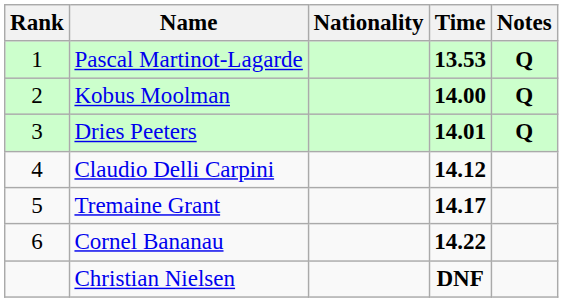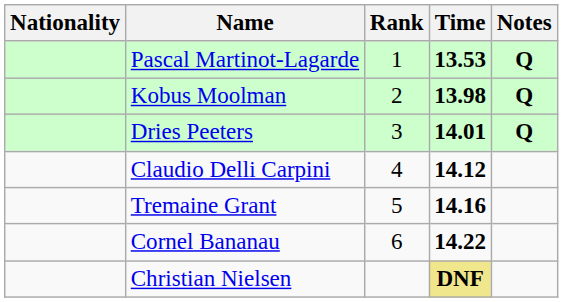 <table class="wikitable sortable" style="text-align:center">
 <tr>
+<th>Nationality</th>
+<th>Name</th>
 <th>Rank</th>
-<th>Name</th>
-<th>Nationality</th>
 <th>Time</th>
 <th>Notes</th>
 </tr>
 <tr bgcolor=ccffcc>
+<td align=left></td>
+<td align=left><a href='#'>Pascal Martinot-Lagarde</a></td>
 <td>1</td>
-<td align=left><a href='#'>Pascal Martinot-Lagarde</a></td>
-<td align=left></td>
 <td><strong>13.53</strong></td>
 <td><strong>Q</strong></td>
 </tr>
 <tr bgcolor=ccffcc>
+<td align=left></td>
+<td align=left><a href='#'>Kobus Moolman</a></td>
 <td>2</td>
-<td align=left><a href='#'>Kobus Moolman</a></td>
-<td align=left></td>
-<td><strong>14.00</strong></td>
+<td><strong>13.98</strong></td>
 <td><strong>Q</strong></td>
 </tr>
 <tr bgcolor=ccffcc>
+<td align=left></td>
+<td align=left><a href='#'>Dries Peeters</a></td>
 <td>3</td>
-<td align=left><a href='#'>Dries Peeters</a></td>
-<td align=left></td>
 <td><strong>14.01</strong></td>
 <td><strong>Q</strong></td>
 </tr>
 <tr>
+<td align=left></td>
+<td align=left><a href='#'>Claudio Delli Carpini</a></td>
 <td>4</td>
-<td align=left><a href='#'>Claudio Delli Carpini</a></td>
-<td align=left></td>
 <td><strong>14.12</strong></td>
 <td></td>
 </tr>
 <tr>
+<td align=left></td>
+<td align=left><a href='#'>Tremaine Grant</a></td>
 <td>5</td>
-<td align=left><a href='#'>Tremaine Grant</a></td>
-<td align=left></td>
-<td><strong>14.17</strong></td>
+<td><strong>14.16</strong></td>
 <td></td>
 </tr>
 <tr>
+<td align=left></td>
+<td align=left><a href='#'>Cornel Bananau</a></td>
 <td>6</td>
-<td align=left><a href='#'>Cornel Bananau</a></td>
-<td align=left></td>
 <td><strong>14.22</strong></td>
 <td></td>
 </tr>
 <tr>
+<td align=left></td>
+<td align=left><a href='#'>Christian Nielsen</a></td>
 <td></td>
-<td align=left><a href='#'>Christian Nielsen</a></td>
-<td align=left></td>
-<td><strong>DNF</strong></td>
+<td style="background: khaki;"><strong>DNF</strong></td>
 <td></td>
 </tr>
 </table>
